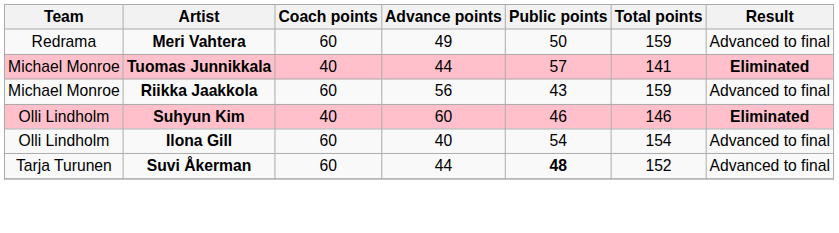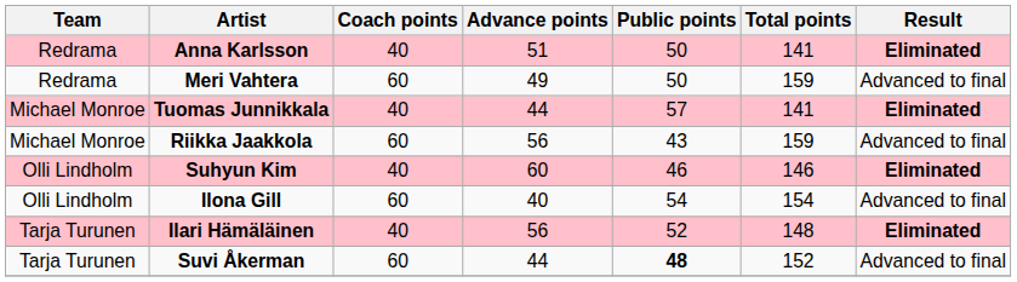 <table class="wikitable sortable" style="text-align: center; width: auto;">
 <tr>
 <th>Team</th>
 <th>Artist</th>
 <th>Coach points</th>
 <th>Advance points</th>
 <th>Public points</th>
 <th>Total points</th>
 <th>Result</th>
+</tr>
+<tr style="background:pink;">
+<td>Redrama</td>
+<td><strong>Anna Karlsson</strong></td>
+<td align="center">40</td>
+<td align="center">51</td>
+<td align="center">50</td>
+<td align="center">141</td>
+<td><strong>Eliminated</strong></td>
 </tr>
 <tr>
 <td>Redrama</td>
 <td><strong>Meri Vahtera</strong></td>
 <td align="center">60</td>
 <td align="center">49</td>
 <td align="center">50</td>
 <td align="center">159</td>
 <td>Advanced to final</td>
 </tr>
 <tr style="background:pink;">
 <td>Michael Monroe</td>
 <td><strong>Tuomas Junnikkala</strong></td>
 <td align="center">40</td>
 <td align="center">44</td>
 <td align="center">57</td>
 <td align="center">141</td>
 <td><strong>Eliminated</strong></td>
 </tr>
 <tr>
 <td>Michael Monroe</td>
 <td><strong>Riikka Jaakkola</strong></td>
 <td align="center">60</td>
 <td align="center">56</td>
 <td align="center">43</td>
 <td align="center">159</td>
 <td>Advanced to final</td>
 </tr>
 <tr style="background:pink;">
 <td>Olli Lindholm</td>
 <td><strong>Suhyun Kim</strong></td>
 <td align="center">40</td>
 <td align="center">60</td>
 <td align="center">46</td>
 <td align="center">146</td>
 <td><strong>Eliminated</strong></td>
 </tr>
 <tr>
 <td>Olli Lindholm</td>
 <td><strong>Ilona Gill</strong></td>
 <td align="center">60</td>
 <td align="center">40</td>
 <td align="center">54</td>
 <td align="center">154</td>
 <td>Advanced to final</td>
 </tr>
+<tr style="background:pink;">
+<td>Tarja Turunen</td>
+<td><strong>Ilari Hämäläinen</strong></td>
+<td align="center">40</td>
+<td align="center">56</td>
+<td align="center">52</td>
+<td align="center">148</td>
+<td><strong>Eliminated</strong></td>
+</tr>
 <tr>
 <td>Tarja Turunen</td>
 <td><strong>Suvi Åkerman</strong></td>
 <td align="center">60</td>
 <td align="center">44</td>
 <td align="center"><strong>48</strong></td>
 <td align="center">152</td>
 <td>Advanced to final</td>
 </tr>
 <tr bgcolor=white>
 </tr>
 </table>
